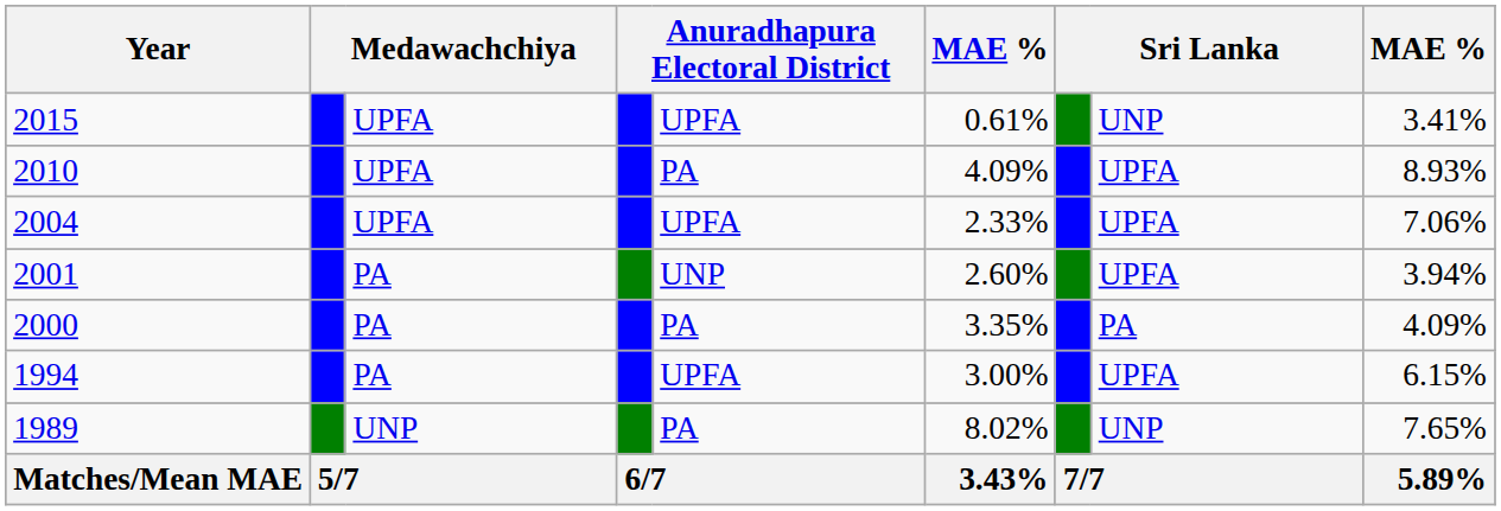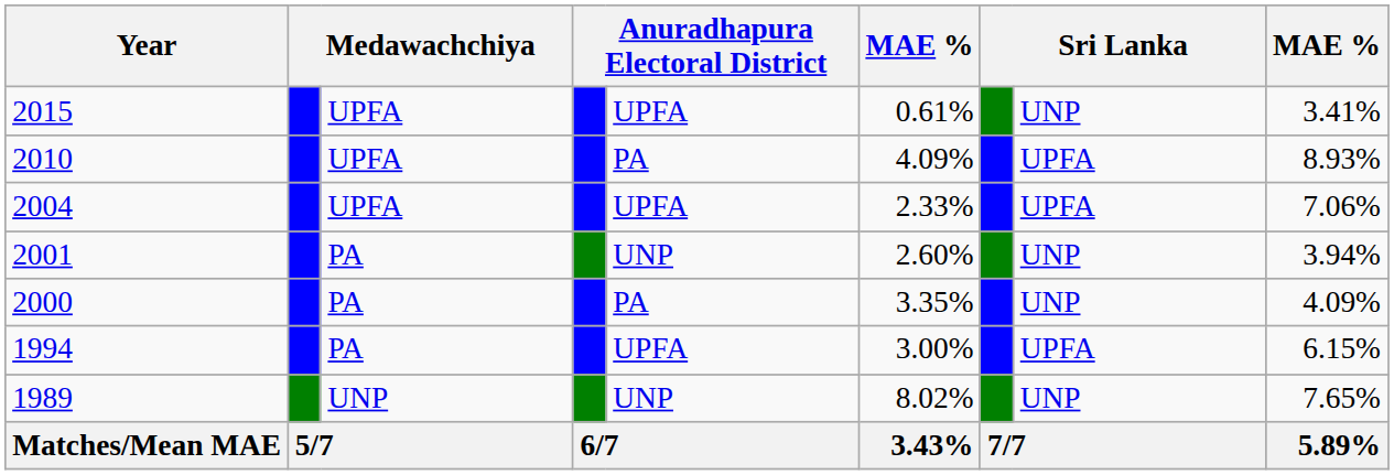 <table class="wikitable">
 <tr>
 <th>Year</th>
 <th colspan="2" width="144px">Medawachchiya</th>
 <th colspan="2" width="144px"><a href='#'>Anuradhapura Electoral District</a></th>
 <th><a href='#'>MAE</a> %</th>
 <th colspan="2" width="144px">Sri Lanka</th>
 <th>MAE %</th>
 </tr>
 <tr>
 <td><a href='#'>2015</a></td>
 <td style="background-color:blue;" width="10px"></td>
 <td style="text-align:left;"><a href='#'>UPFA</a></td>
 <td style="background-color:blue;" width="10px"></td>
 <td style="text-align:left;"><a href='#'>UPFA</a></td>
 <td style="text-align:right;">0.61%</td>
 <td style="background-color:green;" width="10px"></td>
 <td style="text-align:left;"><a href='#'>UNP</a></td>
 <td style="text-align:right;">3.41%</td>
 </tr>
 <tr>
 <td><a href='#'>2010</a></td>
 <td style="background-color:blue;" width="10px"></td>
 <td style="text-align:left;"><a href='#'>UPFA</a></td>
 <td style="background-color:blue;" width="10px"></td>
 <td style="text-align:left;"><a href='#'>PA</a></td>
 <td style="text-align:right;">4.09%</td>
 <td style="background-color:blue;" width="10px"></td>
 <td style="text-align:left;"><a href='#'>UPFA</a></td>
 <td style="text-align:right;">8.93%</td>
 </tr>
 <tr>
 <td><a href='#'>2004</a></td>
 <td style="background-color:blue;" width="10px"></td>
 <td style="text-align:left;"><a href='#'>UPFA</a></td>
 <td style="background-color:blue;" width="10px"></td>
 <td style="text-align:left;"><a href='#'>UPFA</a></td>
 <td style="text-align:right;">2.33%</td>
 <td style="background-color:blue;" width="10px"></td>
 <td style="text-align:left;"><a href='#'>UPFA</a></td>
 <td style="text-align:right;">7.06%</td>
 </tr>
 <tr>
 <td><a href='#'>2001</a></td>
 <td style="background-color:blue;" width="10px"></td>
 <td style="text-align:left;"><a href='#'>PA</a></td>
 <td style="background-color:green;" width="10px"></td>
 <td style="text-align:left;"><a href='#'>UNP</a></td>
 <td style="text-align:right;">2.60%</td>
 <td style="background-color:green;" width="10px"></td>
-<td style="text-align:left;"><a href='#'>UPFA</a></td>
+<td style="text-align:left;"><a href='#'>UNP</a></td>
 <td style="text-align:right;">3.94%</td>
 </tr>
 <tr>
 <td><a href='#'>2000</a></td>
 <td style="background-color:blue;" width="10px"></td>
 <td style="text-align:left;"><a href='#'>PA</a></td>
 <td style="background-color:blue;" width="10px"></td>
 <td style="text-align:left;"><a href='#'>PA</a></td>
 <td style="text-align:right;">3.35%</td>
 <td style="background-color:blue;" width="10px"></td>
-<td style="text-align:left;"><a href='#'>PA</a></td>
+<td style="text-align:left;"><a href='#'>UNP</a></td>
 <td style="text-align:right;">4.09%</td>
 </tr>
 <tr>
 <td><a href='#'>1994</a></td>
 <td style="background-color:blue;" width="10px"></td>
 <td style="text-align:left;"><a href='#'>PA</a></td>
 <td style="background-color:blue;" width="10px"></td>
 <td style="text-align:left;"><a href='#'>UPFA</a></td>
 <td style="text-align:right;">3.00%</td>
 <td style="background-color:blue;" width="10px"></td>
 <td style="text-align:left;"><a href='#'>UPFA</a></td>
 <td style="text-align:right;">6.15%</td>
 </tr>
 <tr>
 <td><a href='#'>1989</a></td>
 <td style="background-color:green;" width="10px"></td>
 <td style="text-align:left;"><a href='#'>UNP</a></td>
 <td style="background-color:green;" width="10px"></td>
-<td style="text-align:left;"><a href='#'>PA</a></td>
+<td style="text-align:left;"><a href='#'>UNP</a></td>
 <td style="text-align:right;">8.02%</td>
 <td style="background-color:green;" width="10px"></td>
 <td style="text-align:left;"><a href='#'>UNP</a></td>
 <td style="text-align:right;">7.65%</td>
 </tr>
 <tr>
 <th>Matches/Mean MAE</th>
 <th style="text-align:left;"colspan="2" width="144px">5/7</th>
 <th style="text-align:left;"colspan="2" width="144px">6/7</th>
 <th style="text-align:right;">3.43%</th>
 <th style="text-align:left;"colspan="2" width="144px">7/7</th>
 <th style="text-align:right;">5.89%</th>
 </tr>
 </table>
